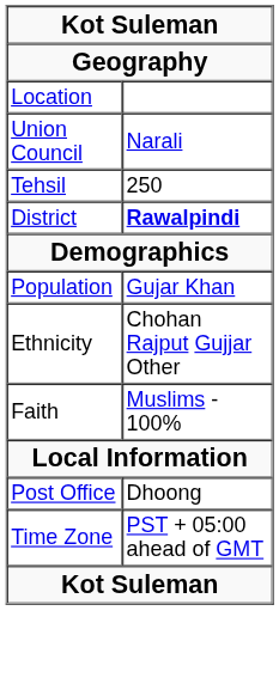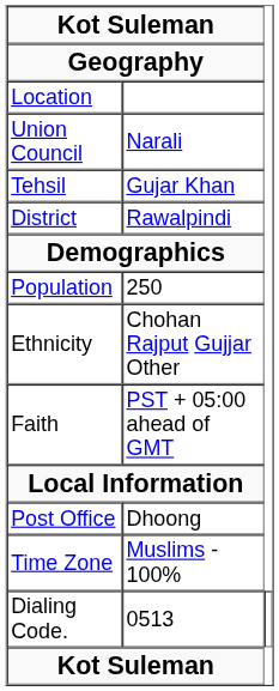 <table border=1 cellpadding="2" cellspacing="0" align="right" width=200 style=margin-left:200px>
 <tr>
 <th colspan=2 align=center bgcolor="f9f9f9"><big><span><strong>Kot Suleman</strong></span></big></th>
 </tr>
 <tr>
 </tr>
 <tr>
 <th colspan=2 align=center bgcolor="f9f9f9"><big><span><strong>Geography</strong></span></big></th>
 </tr>
 <tr>
 <td><a href='#'>Location</a></td>
 <td></td>
 </tr>
 <tr>
 <td><a href='#'>Union Council</a></td>
 <td><a href='#'>Narali</a></td>
 </tr>
 <tr>
 <td><a href='#'>Tehsil</a></td>
-<td>250</td>
+<td><a href='#'>Gujar Khan</a></td>
 </tr>
 <tr 1>
 <td><a href='#'>District</a></td>
-<td><strong><a href='#'>Rawalpindi</a></strong></td>
+<td><a href='#'>Rawalpindi</a></td>
 </tr>
 <tr>
 <th colspan=2 align=center bgcolor="f9f9f9"><big><span><strong>Demographics</strong></span></big></th>
 </tr>
 <tr>
 <td><a href='#'>Population</a></td>
-<td><a href='#'>Gujar Khan</a></td>
+<td>250</td>
 </tr>
 <tr>
 <td>Ethnicity</td>
 <td>Chohan <a href='#'>Rajput</a> <a href='#'>Gujjar</a> Other</td>
 </tr>
 <tr>
 <td>Faith</td>
-<td><a href='#'>Muslims</a> - 100%</td>
+<td><a href='#'>PST</a> + 05:00 ahead of <a href='#'>GMT</a></td>
 </tr>
 <tr>
 <th colspan=2 align=center bgcolor="f9f9f9"><big><span><strong>Local Information</strong></span></big></th>
 </tr>
 <tr>
 <td><a href='#'>Post Office</a></td>
 <td>Dhoong</td>
 </tr>
 <tr>
 <td><a href='#'>Time Zone</a></td>
-<td><a href='#'>PST</a> + 05:00 ahead of <a href='#'>GMT</a></td>
+<td><a href='#'>Muslims</a> - 100%</td>
+</tr>
+<tr>
+<td>Dialing Code.</td>
+<td>0513</td>
+<td></td>
 </tr>
 <tr>
 <th colspan=2 align=center bgcolor="f9f9f9"><big><span><strong>Kot Suleman </strong></span></big></th>
 </tr>
 </table>
